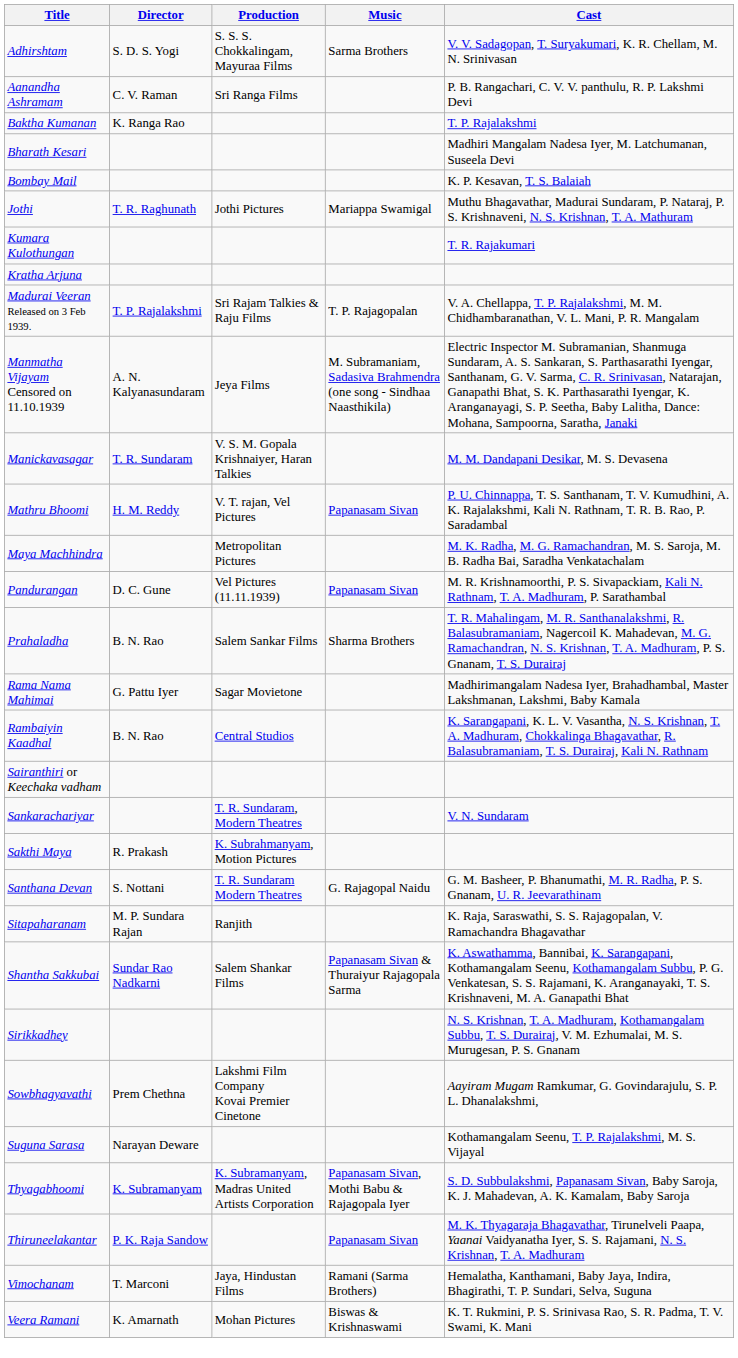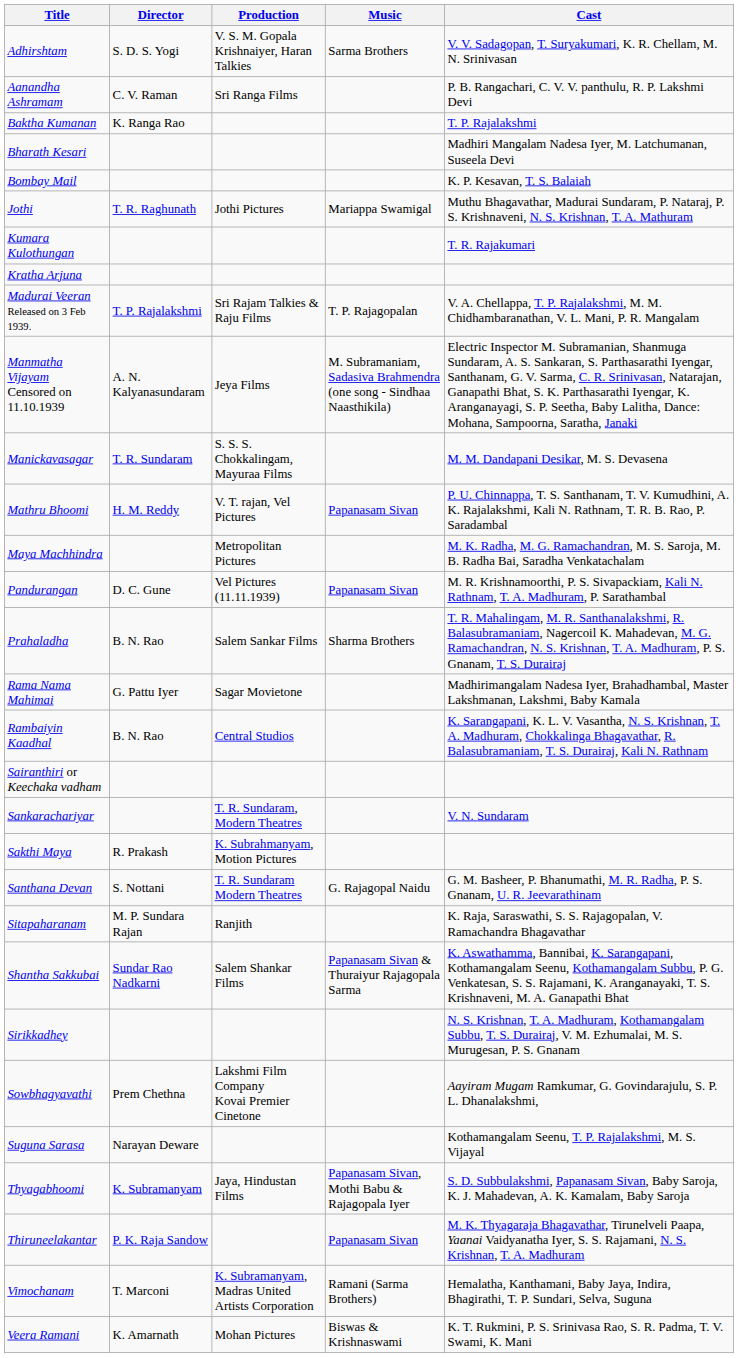 <table class="wikitable" style="font-size: 95%;">
 <tr>
 <th><a href='#'>Title</a></th>
 <th><a href='#'>Director</a></th>
 <th><a href='#'>Production</a></th>
 <th><a href='#'>Music</a></th>
 <th><a href='#'>Cast</a></th>
 </tr>
 <tr --->
 <td><em><a href='#'>Adhirshtam</a></em></td>
 <td>S. D. S. Yogi</td>
-<td>S. S. S. Chokkalingam, Mayuraa Films</td>
+<td>V. S. M. Gopala Krishnaiyer, Haran Talkies</td>
 <td>Sarma Brothers</td>
 <td><a href='#'>V. V. Sadagopan</a>, <a href='#'>T. Suryakumari</a>, K. R. Chellam, M. N. Srinivasan</td>
 </tr>
 <tr -->
 <td><em><a href='#'>Aanandha Ashramam</a></em></td>
 <td>C. V. Raman</td>
 <td>Sri Ranga Films</td>
 <td></td>
 <td>P. B. Rangachari, C. V. V. panthulu, R. P. Lakshmi Devi</td>
 </tr>
 <tr -->
 <td><em><a href='#'>Baktha Kumanan</a></em></td>
 <td>K. Ranga Rao</td>
 <td></td>
 <td></td>
 <td><a href='#'>T. P. Rajalakshmi</a></td>
 </tr>
 <tr -->
 <td><em><a href='#'>Bharath Kesari</a></em></td>
 <td></td>
 <td></td>
 <td></td>
 <td>Madhiri Mangalam Nadesa Iyer, M. Latchumanan, Suseela Devi</td>
 </tr>
 <tr -->
 <td><em><a href='#'>Bombay Mail</a></em></td>
 <td></td>
 <td></td>
 <td></td>
 <td>K. P. Kesavan, <a href='#'>T. S. Balaiah</a></td>
 </tr>
 <tr -->
 <td><em><a href='#'>Jothi</a></em></td>
 <td><a href='#'>T. R. Raghunath</a></td>
 <td>Jothi Pictures</td>
 <td>Mariappa Swamigal</td>
 <td>Muthu Bhagavathar, Madurai Sundaram, P. Nataraj, P. S. Krishnaveni, <a href='#'>N. S. Krishnan</a>, <a href='#'>T. A. Mathuram</a></td>
 </tr>
 <tr -->
 <td><em><a href='#'>Kumara Kulothungan</a></em></td>
 <td></td>
 <td></td>
 <td></td>
 <td><a href='#'>T. R. Rajakumari</a></td>
 </tr>
 <tr -->
 <td><em><a href='#'>Kratha Arjuna</a></em></td>
 <td></td>
 <td></td>
 <td></td>
 <td></td>
 </tr>
 <tr -->
 <td><em><a href='#'>Madurai Veeran</a></em><br><small>Released on 3 Feb 1939.</small><br></td>
 <td><a href='#'>T. P. Rajalakshmi</a></td>
 <td>Sri Rajam Talkies & Raju Films</td>
 <td>T. P. Rajagopalan</td>
 <td>V. A. Chellappa, <a href='#'>T. P. Rajalakshmi</a>, M. M. Chidhambaranathan, V. L. Mani, P. R. Mangalam</td>
 </tr>
 <tr -->
 <td><em><a href='#'>Manmatha Vijayam</a></em><br>Censored on 11.10.1939</td>
 <td>A. N. Kalyanasundaram</td>
 <td>Jeya Films</td>
 <td>M. Subramaniam, <a href='#'>Sadasiva Brahmendra</a> (one song - Sindhaa Naasthikila)</td>
 <td>Electric Inspector M. Subramanian, Shanmuga Sundaram, A. S. Sankaran, S. Parthasarathi Iyengar, Santhanam, G. V. Sarma, <a href='#'>C. R. Srinivasan</a>, Natarajan, Ganapathi Bhat, S. K. Parthasarathi Iyengar, K. Aranganayagi, S. P. Seetha, Baby Lalitha, Dance: Mohana, Sampoorna, Saratha, <a href='#'>Janaki</a></td>
 </tr>
 <tr -->
 <td><em><a href='#'>Manickavasagar</a></em></td>
 <td><a href='#'>T. R. Sundaram</a></td>
-<td>V. S. M. Gopala Krishnaiyer, Haran Talkies</td>
+<td>S. S. S. Chokkalingam, Mayuraa Films</td>
 <td></td>
 <td><a href='#'>M. M. Dandapani Desikar</a>, M. S. Devasena</td>
 </tr>
 <tr -->
 <td><em><a href='#'>Mathru Bhoomi</a></em></td>
 <td><a href='#'>H. M. Reddy</a></td>
 <td>V. T. rajan, Vel Pictures</td>
 <td><a href='#'>Papanasam Sivan</a></td>
 <td><a href='#'>P. U. Chinnappa</a>, T. S. Santhanam, T. V. Kumudhini, A. K. Rajalakshmi, Kali N. Rathnam, T. R. B. Rao, P. Saradambal</td>
 </tr>
 <tr -->
 <td><em><a href='#'>Maya Machhindra</a></em></td>
 <td></td>
 <td>Metropolitan Pictures</td>
 <td></td>
 <td><a href='#'>M. K. Radha</a>, <a href='#'>M. G. Ramachandran</a>, M. S. Saroja, M. B. Radha Bai, Saradha Venkatachalam</td>
 </tr>
 <tr -->
 <td><em><a href='#'>Pandurangan</a></em></td>
 <td>D. C. Gune</td>
 <td>Vel Pictures (11.11.1939)</td>
 <td><a href='#'>Papanasam Sivan</a></td>
 <td>M. R. Krishnamoorthi, P. S. Sivapackiam, <a href='#'>Kali N. Rathnam</a>, <a href='#'>T. A. Madhuram</a>, P. Sarathambal</td>
 </tr>
 <tr -->
 <td><em><a href='#'>Prahaladha</a></em></td>
 <td>B. N. Rao</td>
 <td>Salem Sankar Films</td>
 <td>Sharma Brothers</td>
 <td><a href='#'>T. R. Mahalingam</a>, <a href='#'>M. R. Santhanalakshmi</a>, <a href='#'>R. Balasubramaniam</a>, Nagercoil K. Mahadevan, <a href='#'>M. G. Ramachandran</a>, <a href='#'>N. S. Krishnan</a>, <a href='#'>T. A. Madhuram</a>, P. S. Gnanam, <a href='#'>T. S. Durairaj</a></td>
 </tr>
 <tr -->
 <td><em><a href='#'>Rama Nama Mahimai</a><br></em></td>
 <td>G. Pattu Iyer</td>
 <td>Sagar Movietone</td>
 <td></td>
 <td>Madhirimangalam Nadesa Iyer, Brahadhambal, Master Lakshmanan, Lakshmi, Baby Kamala</td>
 </tr>
 <tr --->
 <td><em><a href='#'>Rambaiyin Kaadhal</a></em></td>
 <td>B. N. Rao</td>
 <td><a href='#'>Central Studios</a></td>
 <td></td>
 <td><a href='#'>K. Sarangapani</a>, K. L. V. Vasantha, <a href='#'>N. S. Krishnan</a>, <a href='#'>T. A. Madhuram</a>, <a href='#'>Chokkalinga Bhagavathar</a>, <a href='#'>R. Balasubramaniam</a>, <a href='#'>T. S. Durairaj</a>, <a href='#'>Kali N. Rathnam</a></td>
 </tr>
 <tr -->
 <td><em><a href='#'>Sairanthiri</a></em> or <em>Keechaka vadham</em></td>
 <td></td>
 <td></td>
 <td></td>
 <td></td>
 </tr>
 <tr -->
 <td><em><a href='#'>Sankarachariyar</a></em></td>
 <td></td>
 <td><a href='#'>T. R. Sundaram</a>, <a href='#'>Modern Theatres</a></td>
 <td></td>
 <td><a href='#'>V. N. Sundaram</a></td>
 </tr>
 <tr -->
 <td><em><a href='#'>Sakthi Maya</a></em></td>
 <td>R. Prakash</td>
 <td><a href='#'>K. Subrahmanyam</a>, Motion Pictures</td>
 <td></td>
 <td></td>
 </tr>
 <tr -->
 <td><em><a href='#'>Santhana Devan</a></em></td>
 <td>S. Nottani</td>
 <td><a href='#'>T. R. Sundaram</a><br><a href='#'>Modern Theatres</a></td>
 <td>G. Rajagopal Naidu</td>
 <td>G. M. Basheer, P. Bhanumathi, <a href='#'>M. R. Radha</a>, P. S. Gnanam, <a href='#'>U. R. Jeevarathinam</a></td>
 </tr>
 <tr -->
 <td><em><a href='#'>Sitapaharanam</a></em></td>
 <td>M. P. Sundara Rajan</td>
 <td>Ranjith</td>
 <td></td>
 <td>K. Raja, Saraswathi, S. S. Rajagopalan, V. Ramachandra Bhagavathar</td>
 </tr>
 <tr -->
 <td><em><a href='#'>Shantha Sakkubai</a></em></td>
 <td><a href='#'>Sundar Rao Nadkarni</a></td>
 <td>Salem Shankar Films</td>
 <td><a href='#'>Papanasam Sivan</a> & Thuraiyur Rajagopala Sarma</td>
 <td><a href='#'>K. Aswathamma</a>, Bannibai, <a href='#'>K. Sarangapani</a>, Kothamangalam Seenu, <a href='#'>Kothamangalam Subbu</a>, P. G. Venkatesan, S. S. Rajamani, K. Aranganayaki, T. S. Krishnaveni, M. A. Ganapathi Bhat</td>
 </tr>
 <tr -->
 <td><em><a href='#'>Sirikkadhey</a></em></td>
 <td></td>
 <td></td>
 <td></td>
 <td><a href='#'>N. S. Krishnan</a>, <a href='#'>T. A. Madhuram</a>, <a href='#'>Kothamangalam Subbu</a>, <a href='#'>T. S. Durairaj</a>, V. M. Ezhumalai, M. S. Murugesan, P. S. Gnanam</td>
 </tr>
 <tr -->
 <td><em><a href='#'>Sowbhagyavathi</a></em></td>
 <td>Prem Chethna</td>
 <td>Lakshmi Film Company<br>Kovai Premier Cinetone</td>
 <td></td>
 <td><em>Aayiram Mugam</em> Ramkumar, G. Govindarajulu, S. P. L. Dhanalakshmi,</td>
 </tr>
 <tr -->
 <td><em><a href='#'>Suguna Sarasa</a></em></td>
 <td>Narayan Deware</td>
 <td></td>
 <td></td>
 <td>Kothamangalam Seenu, <a href='#'>T. P. Rajalakshmi</a>, M. S. Vijayal</td>
 </tr>
 <tr -->
 <td><em><a href='#'>Thyagabhoomi</a></em></td>
 <td><a href='#'>K. Subramanyam</a></td>
-<td><a href='#'>K. Subramanyam</a>, Madras United Artists Corporation</td>
+<td>Jaya, Hindustan Films</td>
 <td><a href='#'>Papanasam Sivan</a>, Mothi Babu & Rajagopala Iyer</td>
 <td><a href='#'>S. D. Subbulakshmi</a>, <a href='#'>Papanasam Sivan</a>, Baby Saroja, K. J. Mahadevan, A. K. Kamalam, Baby Saroja</td>
 </tr>
 <tr -->
 <td><em><a href='#'>Thiruneelakantar</a></em></td>
 <td><a href='#'>P. K. Raja Sandow</a></td>
 <td></td>
 <td><a href='#'>Papanasam Sivan</a></td>
 <td><a href='#'>M. K. Thyagaraja Bhagavathar</a>, Tirunelveli Paapa, <em>Yaanai</em> Vaidyanatha Iyer, S. S. Rajamani, <a href='#'>N. S. Krishnan</a>, <a href='#'>T. A. Madhuram</a></td>
 </tr>
 <tr -->
 <td><em><a href='#'>Vimochanam</a></em></td>
 <td>T. Marconi</td>
-<td>Jaya, Hindustan Films</td>
+<td><a href='#'>K. Subramanyam</a>, Madras United Artists Corporation</td>
 <td>Ramani (Sarma Brothers)</td>
 <td>Hemalatha, Kanthamani, Baby Jaya, Indira, Bhagirathi, T. P. Sundari, Selva, Suguna</td>
 </tr>
 <tr --->
 <td><em><a href='#'>Veera Ramani</a></em></td>
 <td>K. Amarnath</td>
 <td>Mohan Pictures</td>
 <td>Biswas & Krishnaswami</td>
 <td>K. T. Rukmini, P. S. Srinivasa Rao, S. R. Padma, T. V. Swami, K. Mani</td>
 </tr>
 </table>
